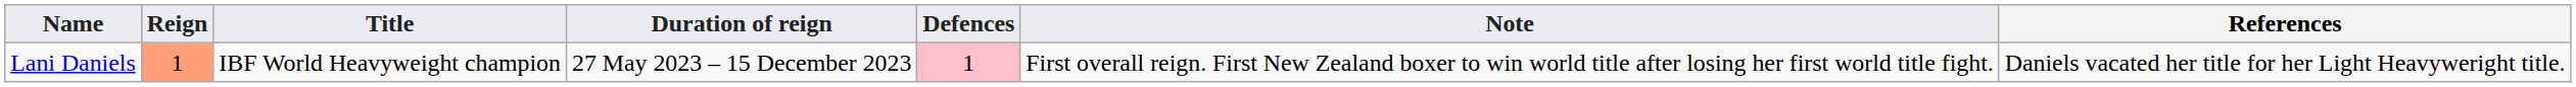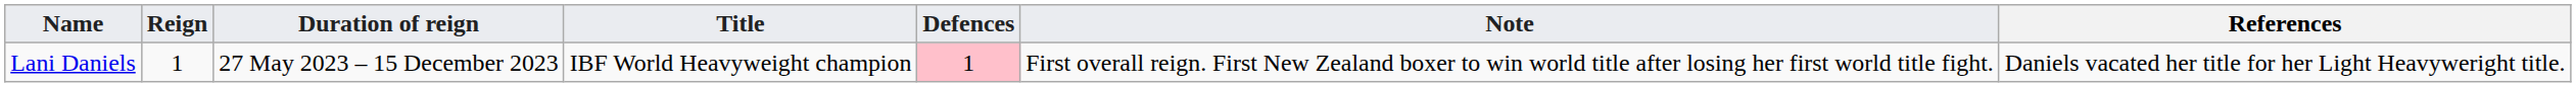 <table class="wikitable" style="font-weight:bold; text-align:center;">
 <tr>
 <th style="vertical-align:middle; background-color:#EAECF0; color:#202122;">Name</th>
 <th style="vertical-align:middle; background-color:#EAECF0; color:#202122;">Reign</th>
+<th style="vertical-align:middle; background-color:#EAECF0; color:#202122;">Duration of reign</th>
 <th style="vertical-align:middle; background-color:#EAECF0; color:#202122;">Title</th>
-<th style="vertical-align:middle; background-color:#EAECF0; color:#202122;">Duration of reign</th>
 <th style="vertical-align:middle; background-color:#EAECF0; color:#202122;">Defences</th>
 <th style="vertical-align:middle; background-color:#EAECF0; color:#202122;">Note</th>
 <th>References</th>
 </tr>
 <tr style="font-weight:normal;">
 <td><a href='#'>Lani Daniels</a></td>
-<td style="background: lightsalmon;">1</td>
+<td>1</td>
+<td>27 May 2023 – 15 December 2023</td>
 <td>IBF World Heavyweight champion</td>
-<td>27 May 2023 – 15 December 2023</td>
 <td style="background: pink;">1</td>
 <td>First overall reign. First New Zealand boxer to win world title after losing her first world title fight.</td>
 <td> Daniels vacated her title for her Light Heavyweright title.</td>
 </tr>
 </table>
